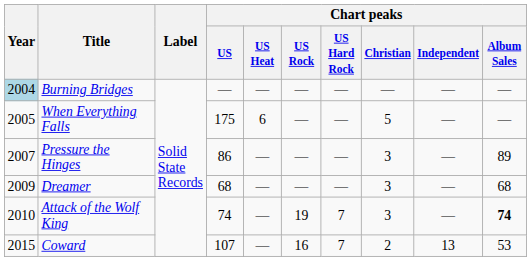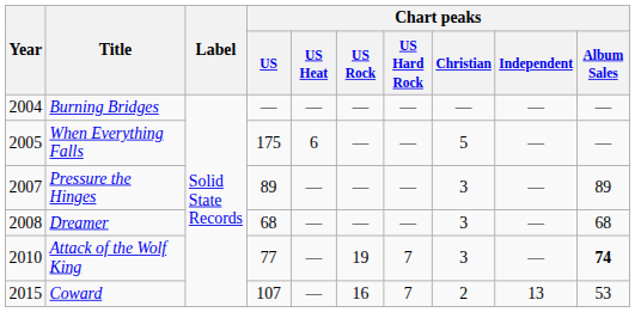 <table class="wikitable">
 <tr>
 <th rowspan="2">Year</th>
 <th style="width:200px;" rowspan="2">Title</th>
 <th rowspan="2">Label</th>
 <th colspan="7">Chart peaks</th>
 </tr>
 <tr>
 <th style="width:50px;"><small><a href='#'>US</a></small></th>
 <th style="width:50px;"><small><a href='#'>US Heat</a></small></th>
 <th style="width:50px;"><small><a href='#'>US Rock</a></small></th>
 <th style="width:50px;"><small><a href='#'>US Hard Rock</a></small></th>
 <th style="width:50px;"><small><a href='#'>Christian</a></small></th>
 <th style="width:50px;"><small><a href='#'>Independent</a></small></th>
 <th style="width:50px;"><small><a href='#'>Album Sales</a></small></th>
 </tr>
 <tr>
-<td style="background: lightblue;">2004</td>
+<td>2004</td>
 <td><em><a href='#'>Burning Bridges</a></em></td>
 <td rowspan="6"><a href='#'>Solid State Records</a></td>
 <td style="text-align:center;">—</td>
 <td style="text-align:center;">—</td>
 <td style="text-align:center;">—</td>
 <td style="text-align:center;">—</td>
 <td style="text-align:center;">—</td>
 <td style="text-align:center;">—</td>
 <td style="text-align:center;">—</td>
 </tr>
 <tr>
 <td>2005</td>
 <td><em><a href='#'>When Everything Falls</a></em></td>
 <td style="text-align:center;">175</td>
 <td style="text-align:center;">6</td>
 <td style="text-align:center;">—</td>
 <td style="text-align:center;">—</td>
 <td style="text-align:center;">5</td>
 <td style="text-align:center;">—</td>
 <td style="text-align:center;">—</td>
 </tr>
 <tr>
 <td>2007</td>
 <td><em><a href='#'>Pressure the Hinges</a></em></td>
-<td style="text-align:center;">86</td>
+<td style="text-align:center;">89</td>
 <td style="text-align:center;">—</td>
 <td style="text-align:center;">—</td>
 <td style="text-align:center;">—</td>
 <td style="text-align:center;">3</td>
 <td style="text-align:center;">—</td>
 <td style="text-align:center;">89</td>
 </tr>
 <tr>
-<td>2009</td>
+<td>2008</td>
 <td><em><a href='#'>Dreamer</a></em></td>
 <td style="text-align:center;">68</td>
 <td style="text-align:center;">—</td>
 <td style="text-align:center;">—</td>
 <td style="text-align:center;">—</td>
 <td style="text-align:center;">3</td>
 <td style="text-align:center;">—</td>
 <td style="text-align:center;">68</td>
 </tr>
 <tr>
 <td>2010</td>
 <td><em><a href='#'>Attack of the Wolf King</a></em></td>
-<td style="text-align:center;">74</td>
+<td style="text-align:center;">77</td>
 <td style="text-align:center;">—</td>
 <td style="text-align:center;">19</td>
 <td style="text-align:center;">7</td>
 <td style="text-align:center;">3</td>
 <td style="text-align:center;">—</td>
 <td style="text-align:center;"><strong>74</strong></td>
 </tr>
 <tr>
 <td>2015</td>
 <td><em><a href='#'>Coward</a></em></td>
 <td style="text-align:center;">107</td>
 <td style="text-align:center;">—</td>
 <td style="text-align:center;">16</td>
 <td style="text-align:center;">7</td>
 <td style="text-align:center;">2</td>
 <td style="text-align:center;">13</td>
 <td style="text-align:center;">53</td>
 </tr>
 </table>
